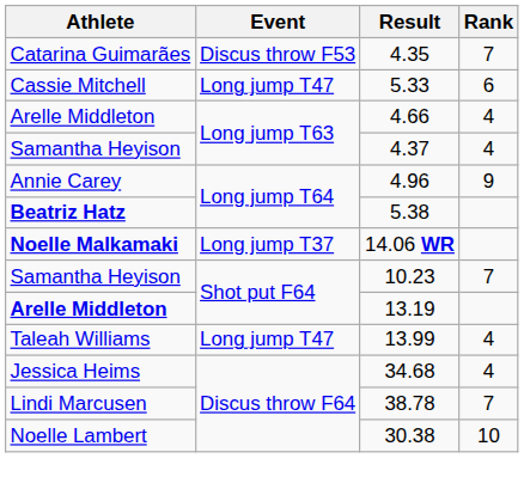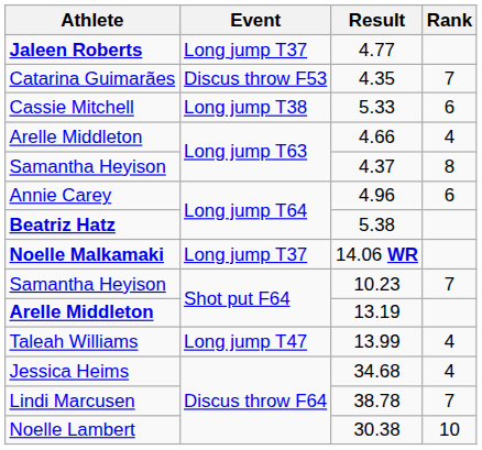 <table class=wikitable style=font-size:90%;text-align:center>
 <tr>
 <th>Athlete</th>
 <th>Event</th>
 <th>Result</th>
 <th>Rank</th>
+</tr>
+<tr>
+<td align=left><strong><a href='#'>Jaleen Roberts</a></strong></td>
+<td align=left><a href='#'>Long jump T37</a></td>
+<td>4.77</td>
+<td></td>
 </tr>
 <tr>
 <td align=left><a href='#'>Catarina Guimarães</a></td>
 <td align=left><a href='#'>Discus throw F53</a></td>
 <td>4.35</td>
 <td>7</td>
 </tr>
 <tr>
 <td align=left><a href='#'>Cassie Mitchell</a></td>
-<td align=left><a href='#'>Long jump T47</a></td>
+<td align=left><a href='#'>Long jump T38</a></td>
 <td>5.33</td>
 <td>6</td>
 </tr>
 <tr>
 <td align=left><a href='#'>Arelle Middleton</a></td>
 <td align=left rowspan=2><a href='#'>Long jump T63</a></td>
 <td>4.66</td>
 <td>4</td>
 </tr>
 <tr>
 <td align=left><a href='#'>Samantha Heyison</a></td>
 <td>4.37</td>
-<td>4</td>
+<td>8</td>
 </tr>
 <tr>
 <td align=left><a href='#'>Annie Carey</a></td>
 <td align=left rowspan=2><a href='#'>Long jump T64</a></td>
 <td>4.96</td>
-<td>9</td>
+<td>6</td>
 </tr>
 <tr>
 <td align=left><strong><a href='#'>Beatriz Hatz</a></strong></td>
 <td>5.38</td>
 <td></td>
 </tr>
 <tr>
 <td align=left><strong><a href='#'>Noelle Malkamaki</a></strong></td>
 <td align=left><a href='#'>Long jump T37</a></td>
 <td>14.06 <strong><a href='#'>WR</a></strong></td>
 <td></td>
 </tr>
 <tr>
 <td align=left><a href='#'>Samantha Heyison</a></td>
 <td align=left rowspan=2><a href='#'>Shot put F64</a></td>
 <td>10.23</td>
 <td>7</td>
 </tr>
 <tr>
 <td align=left><strong><a href='#'>Arelle Middleton</a></strong></td>
 <td>13.19</td>
 <td></td>
 </tr>
 <tr>
 <td align=left><a href='#'>Taleah Williams</a></td>
 <td align=left><a href='#'>Long jump T47</a></td>
 <td>13.99</td>
 <td>4</td>
 </tr>
 <tr>
 <td align=left><a href='#'>Jessica Heims</a></td>
 <td align=left rowspan=3><a href='#'>Discus throw F64</a></td>
 <td>34.68</td>
 <td>4</td>
 </tr>
 <tr>
 <td align=left><a href='#'>Lindi Marcusen</a></td>
 <td>38.78</td>
 <td>7</td>
 </tr>
 <tr>
 <td align=left><a href='#'>Noelle Lambert</a></td>
 <td>30.38</td>
 <td>10</td>
 </tr>
 </table>
